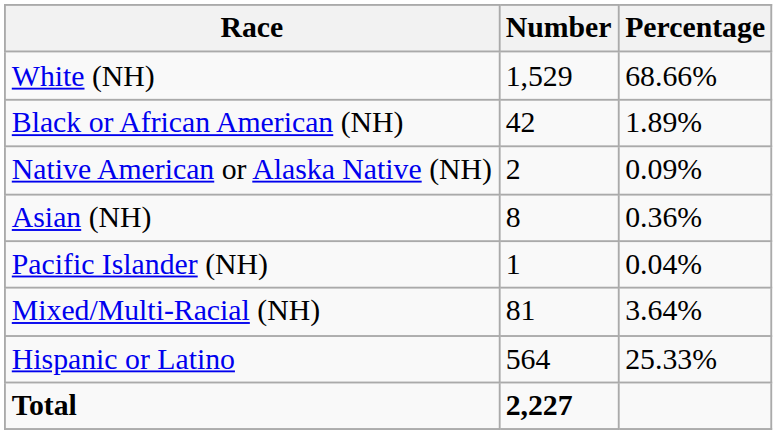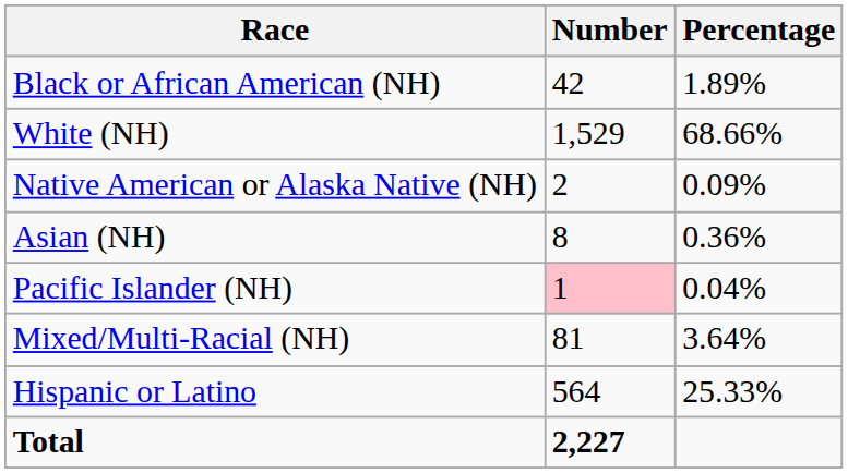 <table class="wikitable">
 <tr>
 <th>Race</th>
 <th>Number</th>
 <th>Percentage</th>
 </tr>
 <tr>
+<td><a href='#'>Black or African American</a> (NH)</td>
+<td>42</td>
+<td>1.89%</td>
+</tr>
+<tr>
 <td><a href='#'>White</a> (NH)</td>
 <td>1,529</td>
 <td>68.66%</td>
-</tr>
-<tr>
-<td><a href='#'>Black or African American</a> (NH)</td>
-<td>42</td>
-<td>1.89%</td>
 </tr>
 <tr>
 <td><a href='#'>Native American</a> or <a href='#'>Alaska Native</a> (NH)</td>
 <td>2</td>
 <td>0.09%</td>
 </tr>
 <tr>
 <td><a href='#'>Asian</a> (NH)</td>
 <td>8</td>
 <td>0.36%</td>
 </tr>
 <tr>
 <td><a href='#'>Pacific Islander</a> (NH)</td>
-<td>1</td>
+<td style="background: pink;">1</td>
 <td>0.04%</td>
 </tr>
 <tr>
 <td><a href='#'>Mixed/Multi-Racial</a> (NH)</td>
 <td>81</td>
 <td>3.64%</td>
 </tr>
 <tr>
 <td><a href='#'>Hispanic or Latino</a></td>
 <td>564</td>
 <td>25.33%</td>
 </tr>
 <tr>
 <td><strong>Total</strong></td>
 <td><strong>2,227</strong></td>
 <td></td>
 </tr>
 </table>
